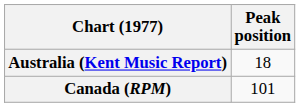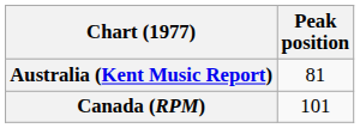 <table class="wikitable sortable plainrowheaders" style="text-align:center">
 <tr>
 <th>Chart (1977)</th>
 <th>Peak<br>position</th>
 </tr>
 <tr>
 <th scope="row">Australia (<a href='#'>Kent Music Report</a>)</th>
-<td>18</td>
+<td>81</td>
 </tr>
 <tr>
 <th scope="row">Canada (<em>RPM</em>)</th>
 <td>101</td>
 </tr>
 </table>
